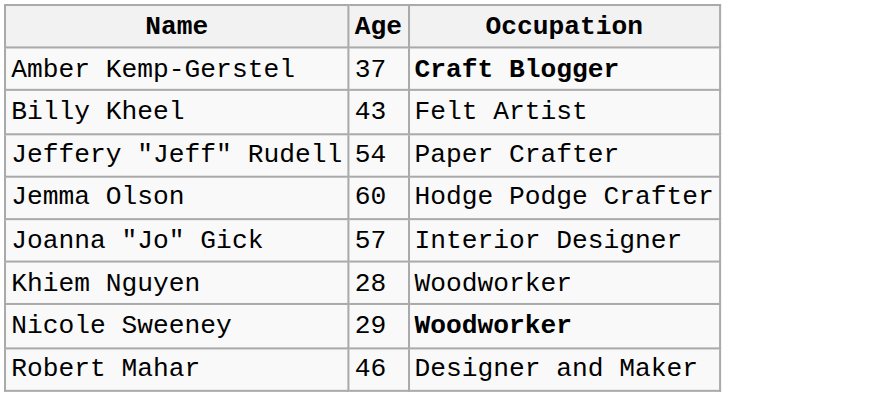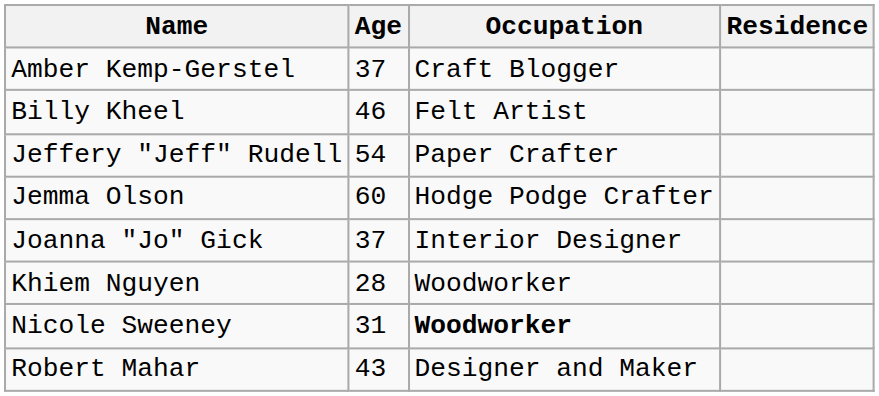 <table class="wikitable sortable">
 <tr>
 <th>Name</th>
 <th>Age</th>
 <th>Occupation</th>
+<th>Residence</th>
 </tr>
 <tr>
 <td>Amber Kemp-Gerstel</td>
 <td>37</td>
-<td><strong>Craft Blogger</strong></td>
+<td>Craft Blogger</td>
+<td></td>
 </tr>
 <tr>
 <td>Billy Kheel</td>
-<td>43</td>
+<td>46</td>
 <td>Felt Artist</td>
+<td></td>
 </tr>
 <tr>
 <td>Jeffery "Jeff" Rudell</td>
 <td>54</td>
 <td>Paper Crafter</td>
+<td></td>
 </tr>
 <tr>
 <td>Jemma Olson</td>
 <td>60</td>
 <td>Hodge Podge Crafter</td>
+<td></td>
 </tr>
 <tr>
 <td>Joanna "Jo" Gick</td>
-<td>57</td>
+<td>37</td>
 <td>Interior Designer</td>
+<td></td>
 </tr>
 <tr>
 <td>Khiem Nguyen</td>
 <td>28</td>
 <td>Woodworker</td>
+<td></td>
 </tr>
 <tr>
 <td>Nicole Sweeney</td>
-<td>29</td>
+<td>31</td>
 <td><strong>Woodworker</strong></td>
+<td></td>
 </tr>
 <tr>
 <td>Robert Mahar</td>
-<td>46</td>
+<td>43</td>
 <td>Designer and Maker</td>
+<td></td>
 </tr>
 </table>
